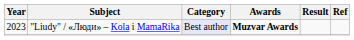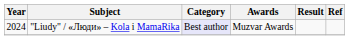 <table class="wikitable">
 <tr>
 <th>Year</th>
 <th>Subject</th>
 <th>Category</th>
 <th>Awards</th>
 <th>Result</th>
 <th>Ref</th>
 </tr>
 <tr>
-<td>2023</td>
+<td>2024</td>
 <td>"Liudy" / «Люди» – <a href='#'>Kola</a> і <a href='#'>MamaRika</a></td>
 <td style="background: lavender;">Best author</td>
-<td><strong>Muzvar Awards</strong></td>
+<td>Muzvar Awards</td>
 <td></td>
 <td></td>
 </tr>
 <tr>
 </tr>
 </table>
